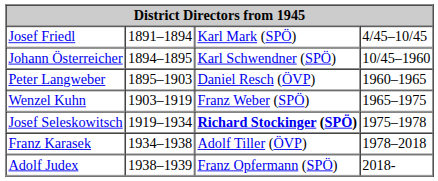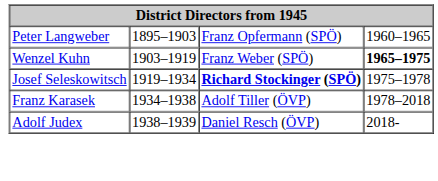 <table border="1" cellpadding="2" cellspacing="0" align="right" style="margin-left:1em;">
 <tr bgcolor="#CCCCCC">
 <th colspan="4">District Directors from 1945</th>
 </tr>
 <tr bgcolor="#FFFFFF">
-<td><a href='#'>Josef Friedl</a></td>
-<td>1891–1894</td>
-<td><a href='#'>Karl Mark</a> (<a href='#'>SPÖ</a>)</td>
-<td>4/45–10/45</td>
-</tr>
-<tr bgcolor="#FFFFFF">
-<td><a href='#'>Johann Österreicher</a></td>
-<td>1894–1895</td>
-<td><a href='#'>Karl Schwendner</a> (<a href='#'>SPÖ</a>)</td>
-<td>10/45–1960</td>
-</tr>
-<tr bgcolor="#FFFFFF">
 <td><a href='#'>Peter Langweber</a></td>
 <td>1895–1903</td>
-<td><a href='#'>Daniel Resch</a> (<a href='#'>ÖVP</a>)</td>
+<td><a href='#'>Franz Opfermann</a> (<a href='#'>SPÖ</a>)</td>
 <td>1960–1965</td>
 </tr>
 <tr bgcolor="#FFFFFF">
 <td><a href='#'>Wenzel Kuhn</a></td>
 <td>1903–1919</td>
 <td><a href='#'>Franz Weber</a> (<a href='#'>SPÖ</a>)</td>
-<td>1965–1975</td>
+<td><strong>1965–1975</strong></td>
 </tr>
 <tr bgcolor="#FFFFFF">
 <td><a href='#'>Josef Seleskowitsch</a></td>
 <td>1919–1934</td>
 <td><strong><a href='#'>Richard Stockinger</a> (<a href='#'>SPÖ</a>)</strong></td>
 <td>1975–1978</td>
 </tr>
 <tr bgcolor="#FFFFFF">
 <td><a href='#'>Franz Karasek</a></td>
 <td>1934–1938</td>
 <td><a href='#'>Adolf Tiller</a> (<a href='#'>ÖVP</a>)</td>
 <td>1978–2018</td>
 </tr>
 <tr bgcolor="#FFFFFF">
 <td><a href='#'>Adolf Judex</a></td>
 <td>1938–1939</td>
-<td><a href='#'>Franz Opfermann</a> (<a href='#'>SPÖ</a>)</td>
+<td><a href='#'>Daniel Resch</a> (<a href='#'>ÖVP</a>)</td>
 <td>2018-</td>
 </tr>
 </table>
